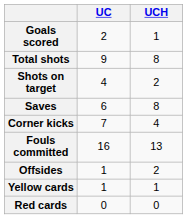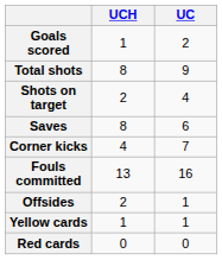 <table class="wikitable plainrowheaders" style="text-align:center">
 <tr>
 <th scope="col" style="width:100px"></th>
+<th scope="col" style="width:70px"><a href='#'>UCH</a></th>
 <th scope="col" style="width:70px"><a href='#'>UC</a></th>
-<th scope="col" style="width:70px"><a href='#'>UCH</a></th>
 </tr>
 <tr>
 <th scope=row>Goals scored</th>
+<td>1</td>
 <td>2</td>
-<td>1</td>
 </tr>
 <tr>
 <th scope=row>Total shots</th>
+<td>8</td>
 <td>9</td>
-<td>8</td>
 </tr>
 <tr>
 <th scope=row>Shots on target</th>
+<td>2</td>
 <td>4</td>
-<td>2</td>
 </tr>
 <tr>
 <th scope=row>Saves</th>
+<td>8</td>
 <td>6</td>
-<td>8</td>
 </tr>
 <tr>
 <th scope=row>Corner kicks</th>
+<td>4</td>
 <td>7</td>
-<td>4</td>
 </tr>
 <tr>
 <th scope=row>Fouls committed</th>
+<td>13</td>
 <td>16</td>
-<td>13</td>
 </tr>
 <tr>
 <th scope=row>Offsides</th>
+<td>2</td>
 <td>1</td>
-<td>2</td>
 </tr>
 <tr>
 <th scope=row>Yellow cards</th>
 <td>1</td>
 <td>1</td>
 </tr>
 <tr>
 <th scope=row>Red cards</th>
 <td>0</td>
 <td>0</td>
 </tr>
 </table>
